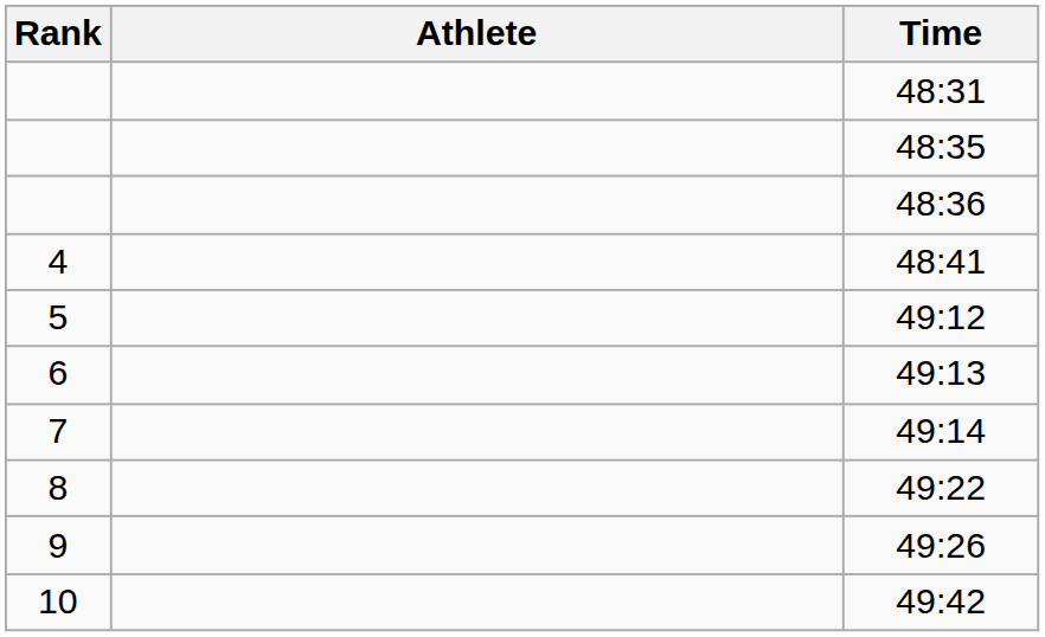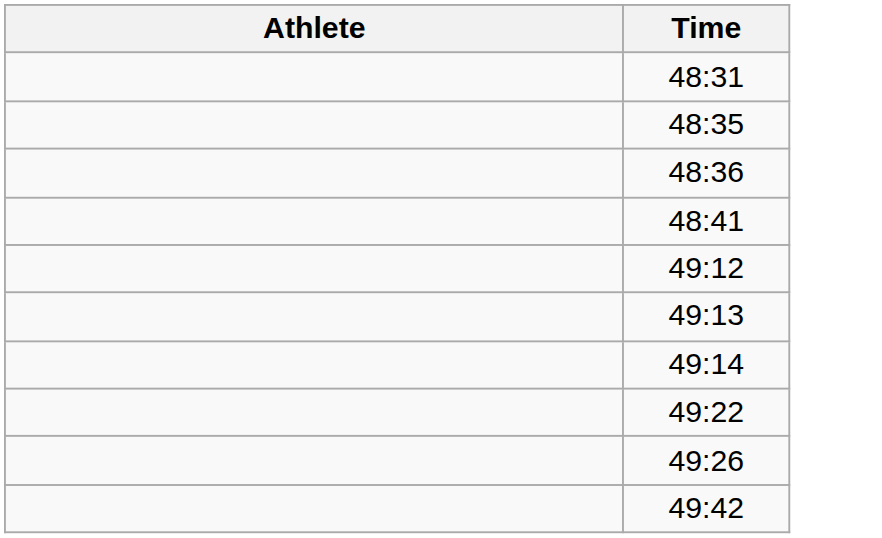 <table class=wikitable style=text-align:center>
 <tr>
-<th>Rank</th>
 <th style="width: 20em">Athlete</th>
 <th style="width: 5em">Time</th>
 </tr>
 <tr>
-<td></td>
 <td align=left></td>
 <td>48:31</td>
 </tr>
 <tr>
-<td></td>
 <td align=left></td>
 <td>48:35</td>
 </tr>
 <tr>
-<td></td>
 <td align=left></td>
 <td>48:36</td>
 </tr>
 <tr>
-<td>4</td>
 <td align=left></td>
 <td>48:41</td>
 </tr>
 <tr>
-<td>5</td>
 <td align=left></td>
 <td>49:12</td>
 </tr>
 <tr>
-<td>6</td>
 <td align=left></td>
 <td>49:13</td>
 </tr>
 <tr>
-<td>7</td>
 <td align=left></td>
 <td>49:14</td>
 </tr>
 <tr>
-<td>8</td>
 <td align=left></td>
 <td>49:22</td>
 </tr>
 <tr>
-<td>9</td>
 <td align=left></td>
 <td>49:26</td>
 </tr>
 <tr>
-<td>10</td>
 <td align=left></td>
 <td>49:42</td>
 </tr>
 </table>
